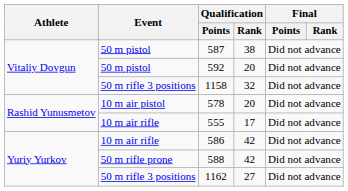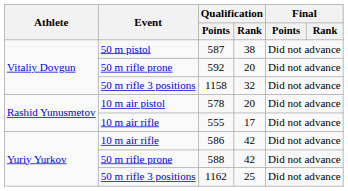 <table class="wikitable" style="font-size:90%">
 <tr>
 <th rowspan="2">Athlete</th>
 <th rowspan="2">Event</th>
 <th colspan=2>Qualification</th>
 <th colspan=2>Final</th>
 </tr>
 <tr style="font-size:95%">
 <th>Points</th>
 <th>Rank</th>
 <th>Points</th>
 <th>Rank</th>
 </tr>
 <tr align=center>
 <td align=left rowspan=3><a href='#'>Vitaliy Dovgun</a></td>
 <td align=left><a href='#'>50 m pistol</a></td>
 <td>587</td>
 <td>38</td>
 <td colspan=2>Did not advance</td>
 </tr>
 <tr align=center>
-<td align=left><a href='#'>50 m pistol</a></td>
+<td align=left><a href='#'>50 m rifle prone</a></td>
 <td>592</td>
 <td>20</td>
 <td colspan=2>Did not advance</td>
 </tr>
 <tr align=center>
 <td align=left><a href='#'>50 m rifle 3 positions</a></td>
 <td>1158</td>
 <td>32</td>
 <td colspan=2>Did not advance</td>
 </tr>
 <tr align=center>
 <td align=left rowspan=2><a href='#'>Rashid Yunusmetov</a></td>
 <td align=left><a href='#'>10 m air pistol</a></td>
 <td>578</td>
 <td>20</td>
 <td colspan=2>Did not advance</td>
 </tr>
 <tr align=center>
 <td align=left><a href='#'>10 m air rifle</a></td>
 <td>555</td>
 <td>17</td>
 <td colspan=2>Did not advance</td>
 </tr>
 <tr align=center>
 <td align=left rowspan=3><a href='#'>Yuriy Yurkov</a></td>
 <td align=left><a href='#'>10 m air rifle</a></td>
 <td>586</td>
 <td>42</td>
 <td colspan=2>Did not advance</td>
 </tr>
 <tr align=center>
 <td align=left><a href='#'>50 m rifle prone</a></td>
 <td>588</td>
 <td>42</td>
 <td colspan=2>Did not advance</td>
 </tr>
 <tr align=center>
 <td align=left><a href='#'>50 m rifle 3 positions</a></td>
 <td>1162</td>
-<td>27</td>
+<td>25</td>
 <td colspan=2>Did not advance</td>
 </tr>
 </table>
